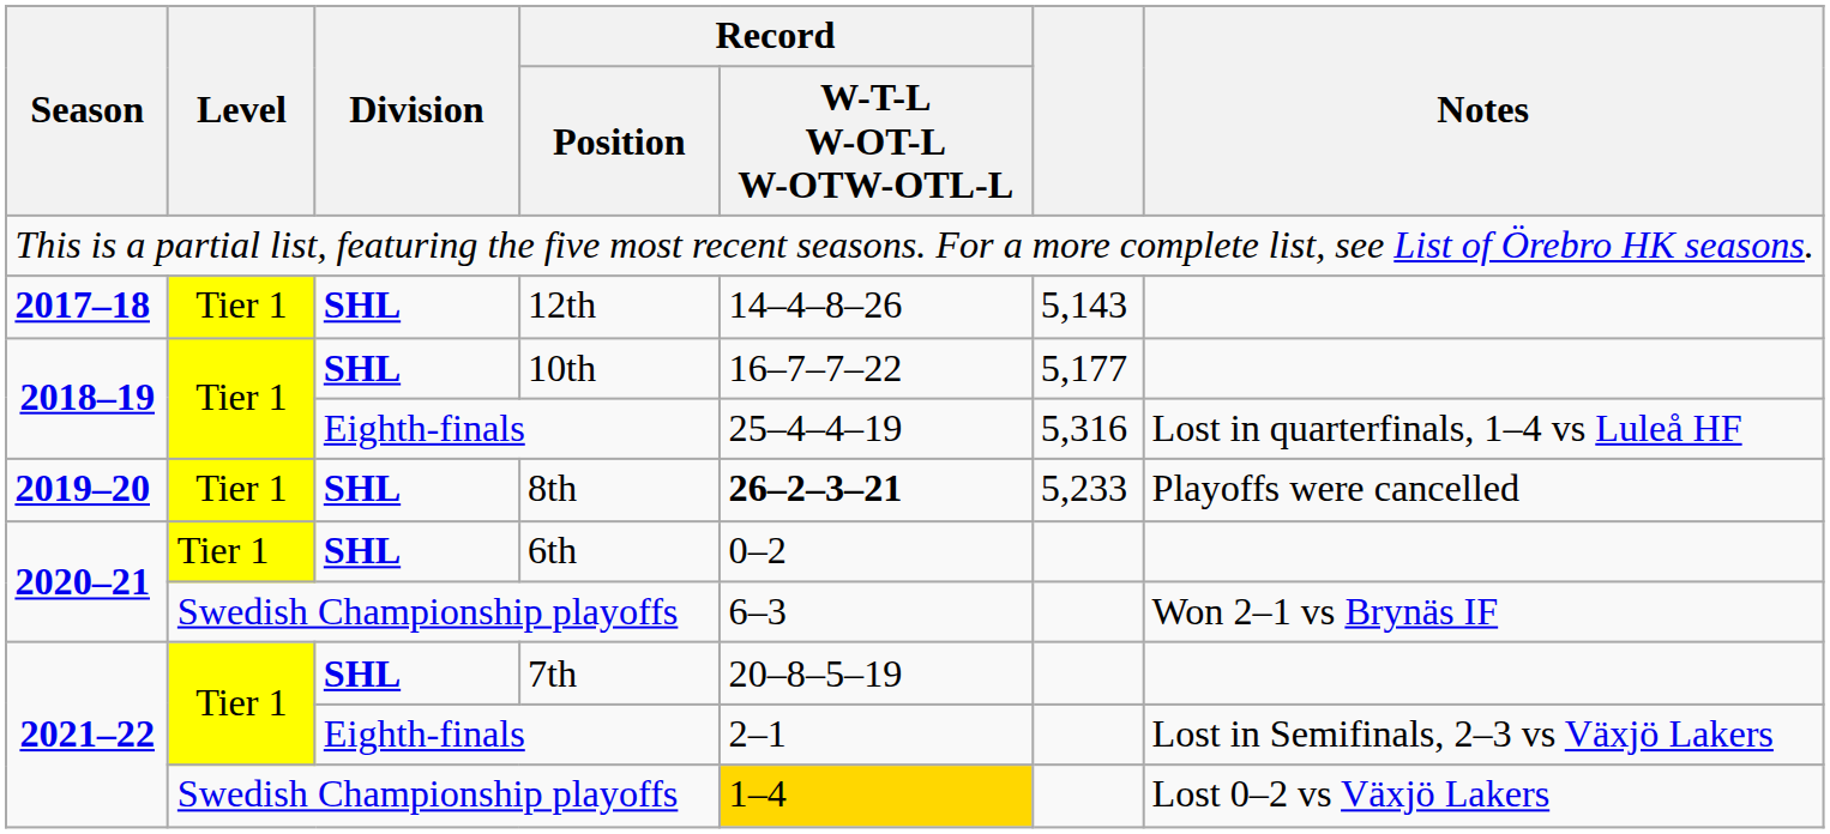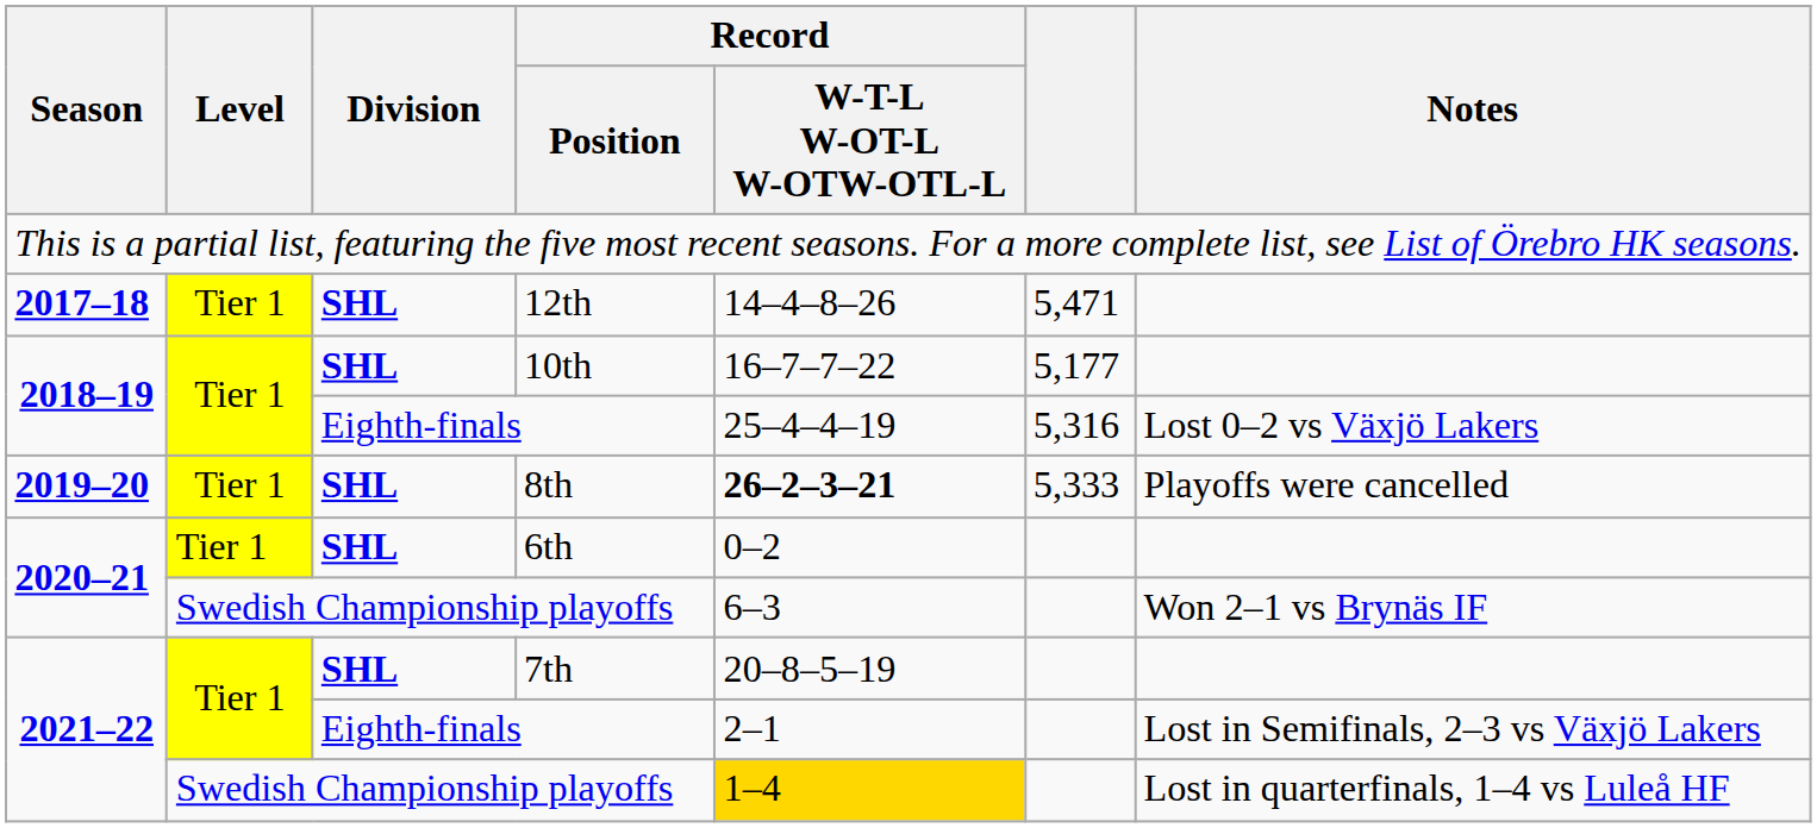 <table class="wikitable">
 <tr>
 <th rowspan="2">Season</th>
 <th rowspan="2">Level</th>
 <th rowspan="2">Division</th>
 <th colspan="2">Record</th>
 <th rowspan=2></th>
 <th rowspan="2">Notes</th>
 </tr>
 <tr>
 <th>Position</th>
 <th>W-T-L<br>W-OT-L<br>W-OTW-OTL-L</th>
 </tr>
 <tr>
 <td colspan=7 style="text-align:center"><em>This is a partial list, featuring the five most recent seasons. For a more complete list, see <a href='#'>List of Örebro HK seasons</a>.</em></td>
 </tr>
 <tr>
 <td><strong><a href='#'>2017–18</a></strong></td>
 <td align=center style="background:#FFFF00;">Tier 1</td>
 <td><strong><a href='#'>SHL</a></strong></td>
 <td>12th</td>
 <td>14–4–8–26</td>
-<td>5,143</td>
+<td>5,471</td>
 <td></td>
 </tr>
 <tr>
 <td rowspan=2 align=center><strong><a href='#'>2018–19</a></strong></td>
 <td rowspan=2 align=center style="background:#FFFF00;">Tier 1</td>
 <td><strong><a href='#'>SHL</a></strong></td>
 <td>10th</td>
 <td>16–7–7–22</td>
 <td>5,177</td>
 <td></td>
 </tr>
 <tr>
 <td colspan=2><a href='#'>Eighth-finals</a></td>
 <td>25–4–4–19</td>
 <td>5,316</td>
-<td>Lost in quarterfinals, 1–4 vs <a href='#'>Luleå HF</a></td>
+<td>Lost 0–2 vs <a href='#'>Växjö Lakers</a></td>
 </tr>
 <tr>
 <td><strong><a href='#'>2019–20</a></strong></td>
 <td align=center style="background:#FFFF00;">Tier 1</td>
 <td><strong><a href='#'>SHL</a></strong></td>
 <td>8th</td>
 <td><strong>26–2–3–21</strong></td>
-<td>5,233</td>
+<td>5,333</td>
 <td>Playoffs were cancelled</td>
 </tr>
 <tr>
 <td rowspan=2><strong><a href='#'>2020–21</a></strong></td>
 <td style="background:#FFFF00;">Tier 1</td>
 <td><strong><a href='#'>SHL</a></strong></td>
 <td>6th</td>
 <td>0–2</td>
 <td></td>
 </tr>
 <tr>
 <td colspan=3><a href='#'>Swedish Championship playoffs</a></td>
 <td>6–3</td>
 <td></td>
 <td>Won 2–1 vs <a href='#'>Brynäs IF</a></td>
 </tr>
 <tr>
 <td rowspan=3 align=center><strong><a href='#'>2021–22</a></strong></td>
 <td rowspan=2 align=center style="background:#FFFF00;">Tier 1</td>
 <td><strong><a href='#'>SHL</a></strong></td>
 <td>7th</td>
 <td>20–8–5–19</td>
 <td></td>
 <td></td>
 </tr>
 <tr>
 <td colspan=2><a href='#'>Eighth-finals</a></td>
 <td>2–1</td>
 <td></td>
 <td>Lost in Semifinals, 2–3 vs <a href='#'>Växjö Lakers</a></td>
 </tr>
 <tr>
 <td colspan=3><a href='#'>Swedish Championship playoffs</a></td>
 <td style="background: gold;">1–4</td>
 <td></td>
-<td>Lost 0–2 vs <a href='#'>Växjö Lakers</a></td>
+<td>Lost in quarterfinals, 1–4 vs <a href='#'>Luleå HF</a></td>
 </tr>
 </table>
